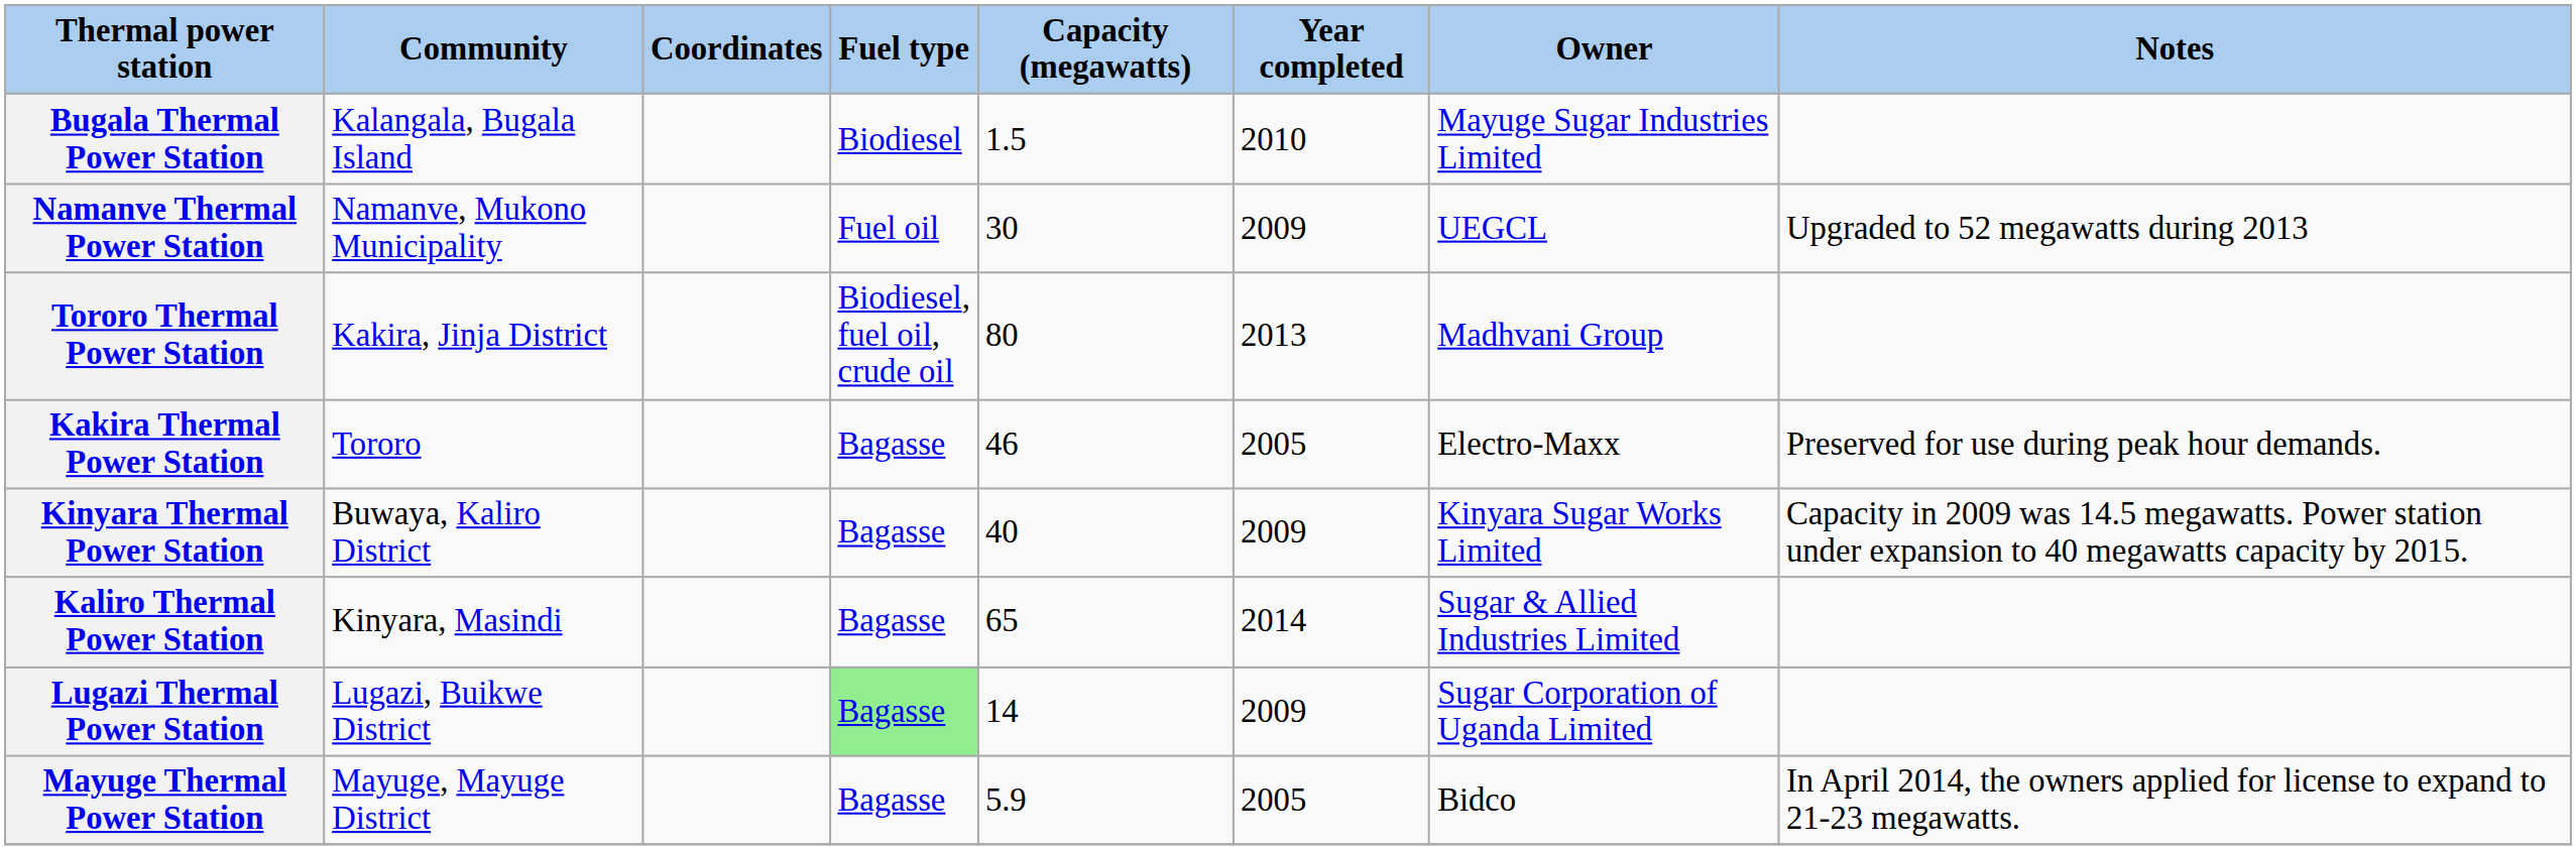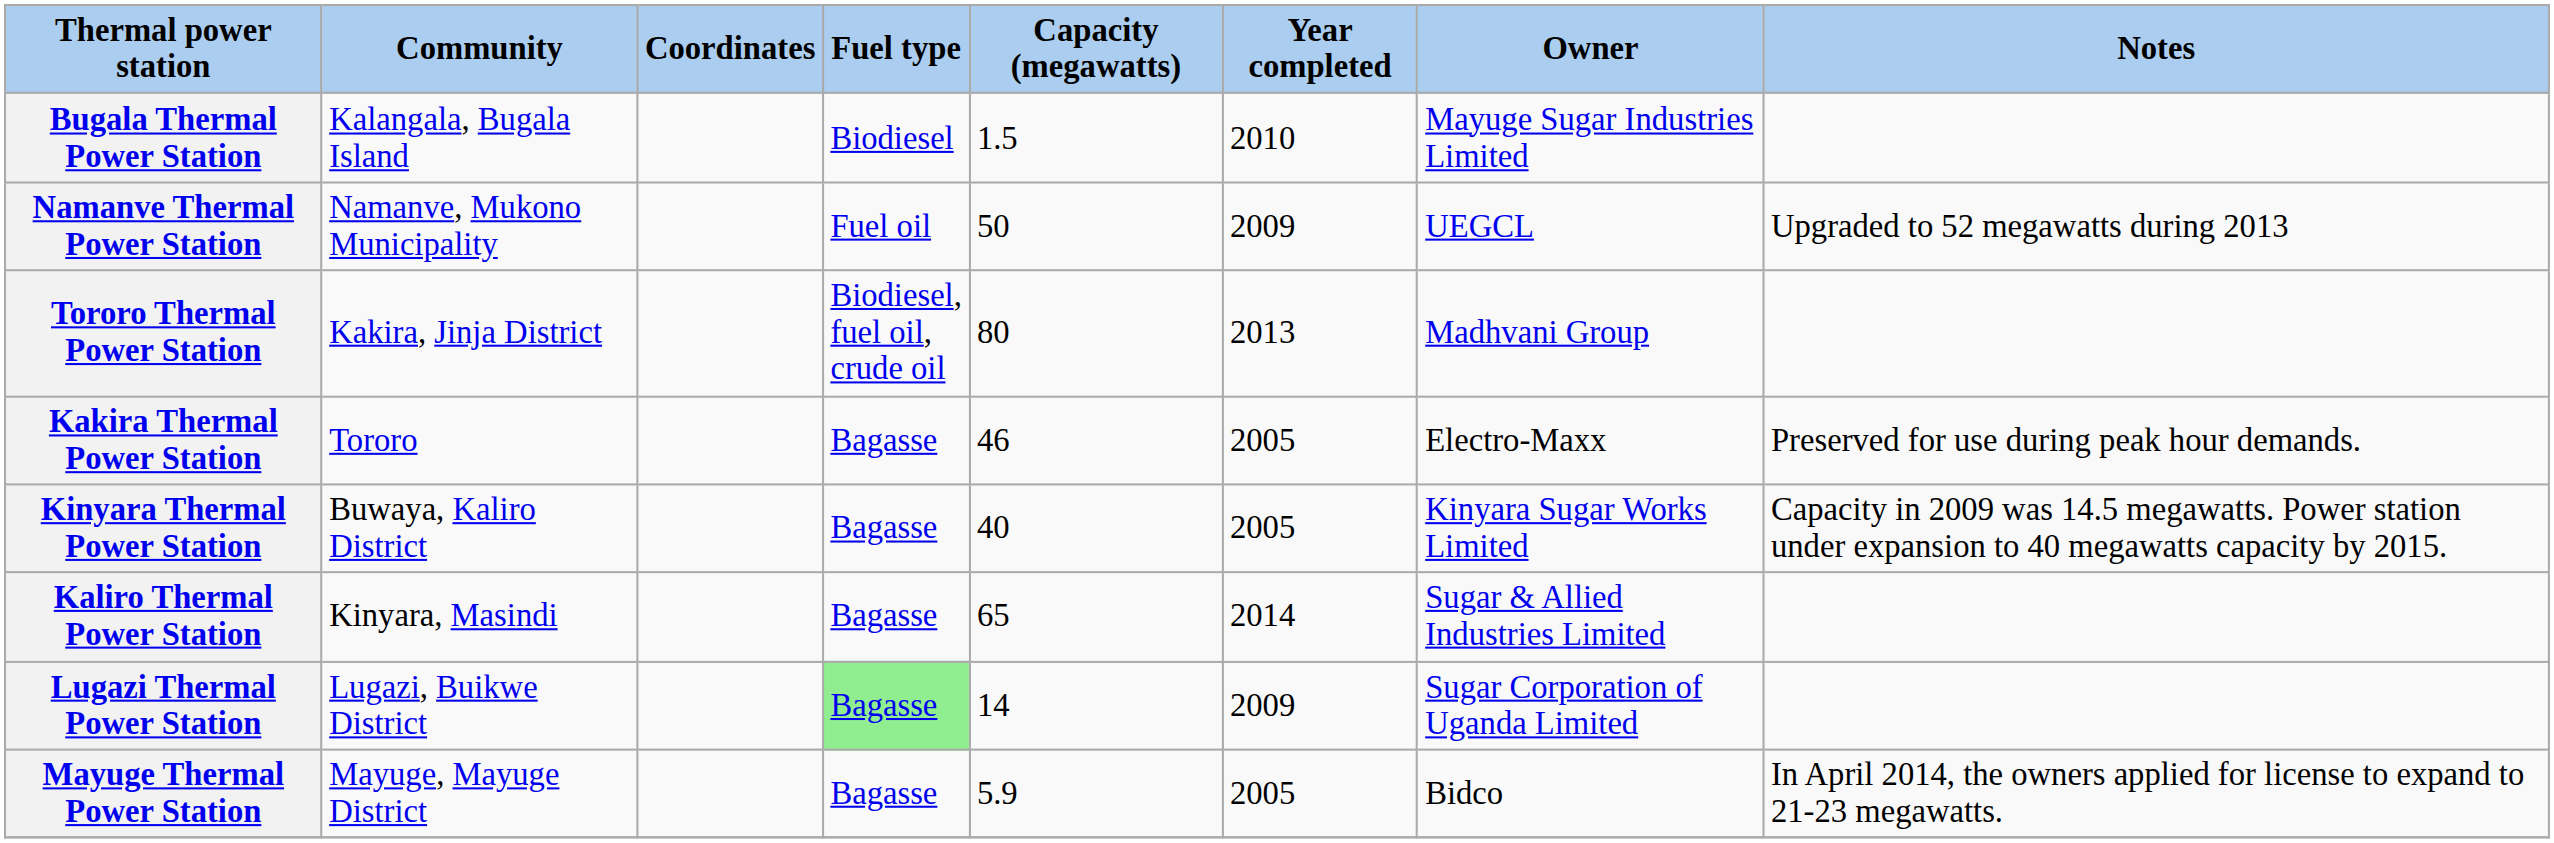 <table class="wikitable sortable">
 <tr>
 <th style="background-color:#ABCDEF;">Thermal power station</th>
 <th style="background-color:#ABCDEF;">Community</th>
 <th style="background-color:#ABCDEF;">Coordinates</th>
 <th style="background-color:#ABCDEF;">Fuel type</th>
 <th data-sort-type="number" style="background-color:#ABCDEF;">Capacity (megawatts)</th>
 <th style="background-color:#ABCDEF;">Year completed</th>
 <th style="background-color:#ABCDEF;">Owner</th>
 <th style="background-color:#ABCDEF;">Notes</th>
 </tr>
 <tr>
 <th><a href='#'>Bugala Thermal Power Station</a></th>
 <td><a href='#'>Kalangala</a>, <a href='#'>Bugala Island</a></td>
 <td></td>
 <td><a href='#'>Biodiesel</a></td>
 <td>1.5</td>
 <td>2010</td>
 <td><a href='#'>Mayuge Sugar Industries Limited</a></td>
 <td></td>
 </tr>
 <tr>
 <th><a href='#'>Namanve Thermal Power Station</a></th>
 <td><a href='#'>Namanve</a>, <a href='#'>Mukono Municipality</a></td>
 <td></td>
 <td><a href='#'>Fuel oil</a></td>
-<td>30</td>
+<td>50</td>
 <td>2009</td>
 <td><a href='#'>UEGCL</a></td>
 <td>Upgraded to 52 megawatts during 2013</td>
 </tr>
 <tr>
 <th><a href='#'>Tororo Thermal Power Station</a></th>
 <td><a href='#'>Kakira</a>, <a href='#'>Jinja District</a></td>
 <td></td>
 <td><a href='#'>Biodiesel</a>,<br><a href='#'>fuel oil</a>,<br><a href='#'>crude oil</a></td>
 <td>80</td>
 <td>2013</td>
 <td><a href='#'>Madhvani Group</a></td>
 <td></td>
 </tr>
 <tr>
 <th><a href='#'>Kakira Thermal Power Station</a></th>
 <td><a href='#'>Tororo</a></td>
 <td></td>
 <td><a href='#'>Bagasse</a></td>
 <td>46</td>
 <td>2005</td>
 <td>Electro-Maxx</td>
 <td>Preserved for use during peak hour demands.</td>
 </tr>
 <tr>
 <th><a href='#'>Kinyara Thermal Power Station</a></th>
 <td>Buwaya, <a href='#'>Kaliro District</a></td>
 <td></td>
 <td><a href='#'>Bagasse</a></td>
 <td>40</td>
-<td>2009</td>
+<td>2005</td>
 <td><a href='#'>Kinyara Sugar Works Limited</a></td>
 <td>Capacity in 2009 was 14.5 megawatts. Power station under expansion to 40 megawatts capacity by 2015.</td>
 </tr>
 <tr>
 <th><a href='#'>Kaliro Thermal Power Station</a></th>
 <td>Kinyara, <a href='#'>Masindi</a></td>
 <td></td>
 <td><a href='#'>Bagasse</a></td>
 <td>65</td>
 <td>2014</td>
 <td><a href='#'>Sugar & Allied Industries Limited</a></td>
 <td></td>
 </tr>
 <tr>
 <th><a href='#'>Lugazi Thermal Power Station</a></th>
 <td><a href='#'>Lugazi</a>, <a href='#'>Buikwe District</a></td>
 <td></td>
 <td style="background: lightgreen;"><a href='#'>Bagasse</a></td>
 <td>14</td>
 <td>2009</td>
 <td><a href='#'>Sugar Corporation of Uganda Limited</a></td>
 <td></td>
 </tr>
 <tr>
 <th><a href='#'>Mayuge Thermal Power Station</a></th>
 <td><a href='#'>Mayuge</a>, <a href='#'>Mayuge District</a></td>
 <td></td>
 <td><a href='#'>Bagasse</a></td>
 <td>5.9</td>
 <td>2005</td>
 <td>Bidco</td>
 <td>In April 2014, the owners applied for license to expand to 21-23 megawatts.</td>
 </tr>
 <tr>
 </tr>
 </table>
